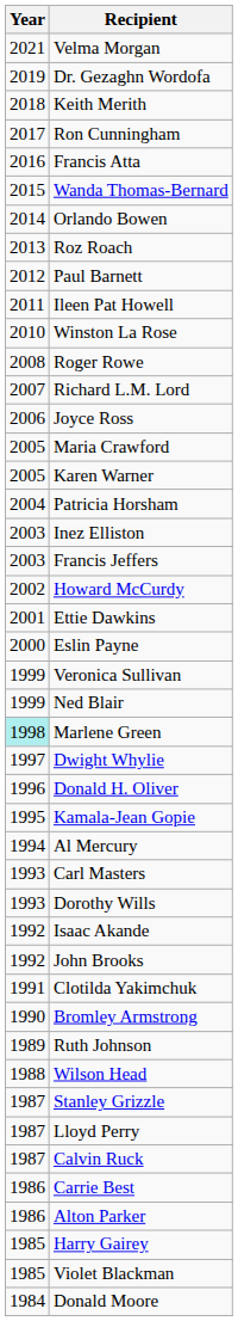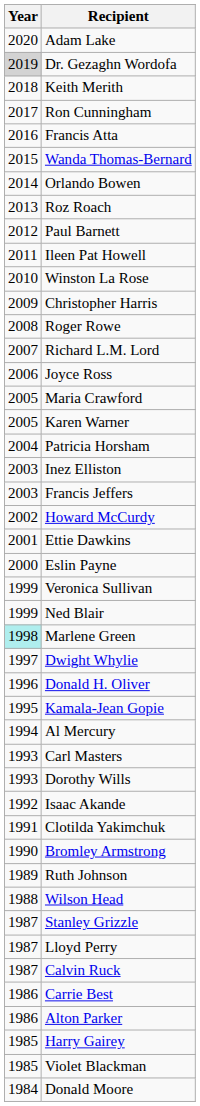 <table class="wikitable sortable">
 <tr>
 <th>Year</th>
 <th>Recipient</th>
 </tr>
 <tr>
-<td>2021</td>
-<td>Velma Morgan</td>
+<td>2020</td>
+<td>Adam Lake</td>
 </tr>
 <tr>
-<td>2019</td>
+<td style="background: lightgrey;">2019</td>
 <td>Dr. Gezaghn Wordofa</td>
 </tr>
 <tr>
 <td>2018</td>
 <td>Keith Merith</td>
 </tr>
 <tr>
 <td>2017</td>
 <td>Ron Cunningham</td>
 </tr>
 <tr>
 <td>2016</td>
 <td>Francis Atta</td>
 </tr>
 <tr>
 <td>2015</td>
 <td><a href='#'>Wanda Thomas-Bernard</a></td>
 </tr>
 <tr>
 <td>2014</td>
 <td>Orlando Bowen</td>
 </tr>
 <tr>
 <td>2013</td>
 <td>Roz Roach</td>
 </tr>
 <tr>
 <td>2012</td>
 <td>Paul Barnett</td>
 </tr>
 <tr>
 <td>2011</td>
 <td>Ileen Pat Howell</td>
 </tr>
 <tr>
 <td>2010</td>
 <td>Winston La Rose</td>
+</tr>
+<tr>
+<td>2009</td>
+<td>Christopher Harris</td>
 </tr>
 <tr>
 <td>2008</td>
 <td>Roger Rowe</td>
 </tr>
 <tr>
 <td>2007</td>
 <td>Richard L.M. Lord</td>
 </tr>
 <tr>
 <td>2006</td>
 <td>Joyce Ross</td>
 </tr>
 <tr>
 <td>2005</td>
 <td>Maria Crawford</td>
 </tr>
 <tr>
 <td>2005</td>
 <td>Karen Warner</td>
 </tr>
 <tr>
 <td>2004</td>
 <td>Patricia Horsham</td>
 </tr>
 <tr>
 <td>2003</td>
 <td>Inez Elliston</td>
 </tr>
 <tr>
 <td>2003</td>
 <td>Francis Jeffers</td>
 </tr>
 <tr>
 <td>2002</td>
 <td><a href='#'>Howard McCurdy</a></td>
 </tr>
 <tr>
 <td>2001</td>
 <td>Ettie Dawkins</td>
 </tr>
 <tr>
 <td>2000</td>
 <td>Eslin Payne</td>
 </tr>
 <tr>
 <td>1999</td>
 <td>Veronica Sullivan</td>
 </tr>
 <tr>
 <td>1999</td>
 <td>Ned Blair</td>
 </tr>
 <tr>
 <td style="background: paleturquoise;">1998</td>
 <td>Marlene Green</td>
 </tr>
 <tr>
 <td>1997</td>
 <td><a href='#'>Dwight Whylie</a></td>
 </tr>
 <tr>
 <td>1996</td>
 <td><a href='#'>Donald H. Oliver</a></td>
 </tr>
 <tr>
 <td>1995</td>
 <td><a href='#'>Kamala-Jean Gopie</a></td>
 </tr>
 <tr>
 <td>1994</td>
 <td>Al Mercury</td>
 </tr>
 <tr>
 <td>1993</td>
 <td>Carl Masters</td>
 </tr>
 <tr>
 <td>1993</td>
 <td>Dorothy Wills</td>
 </tr>
 <tr>
 <td>1992</td>
 <td>Isaac Akande</td>
 </tr>
 <tr>
-<td>1992</td>
-<td>John Brooks</td>
-</tr>
-<tr>
 <td>1991</td>
 <td>Clotilda Yakimchuk</td>
 </tr>
 <tr>
 <td>1990</td>
 <td><a href='#'>Bromley Armstrong</a></td>
 </tr>
 <tr>
 <td>1989</td>
 <td>Ruth Johnson</td>
 </tr>
 <tr>
 <td>1988</td>
 <td><a href='#'>Wilson Head</a></td>
 </tr>
 <tr>
 <td>1987</td>
 <td><a href='#'>Stanley Grizzle</a></td>
 </tr>
 <tr>
 <td>1987</td>
 <td>Lloyd Perry</td>
 </tr>
 <tr>
 <td>1987</td>
 <td><a href='#'>Calvin Ruck</a></td>
 </tr>
 <tr>
 <td>1986</td>
 <td><a href='#'>Carrie Best</a></td>
 </tr>
 <tr>
 <td>1986</td>
 <td><a href='#'>Alton Parker</a></td>
 </tr>
 <tr>
 <td>1985</td>
 <td><a href='#'>Harry Gairey</a></td>
 </tr>
 <tr>
 <td>1985</td>
 <td>Violet Blackman</td>
 </tr>
 <tr>
 <td>1984</td>
 <td>Donald Moore</td>
 </tr>
 </table>
